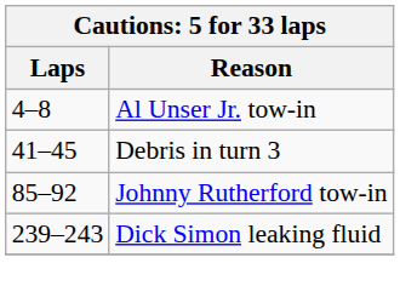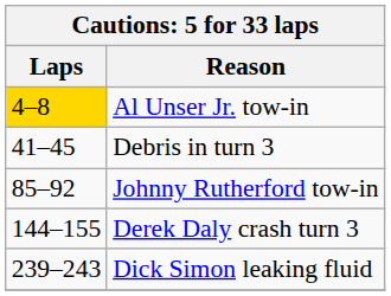 <table class="wikitable">
 <tr>
 <th colspan=2>Cautions: 5 for 33 laps</th>
 </tr>
 <tr>
 <th>Laps</th>
 <th>Reason</th>
 </tr>
 <tr>
-<td>4–8</td>
+<td style="background: gold;">4–8</td>
 <td><a href='#'>Al Unser Jr.</a> tow-in</td>
 </tr>
 <tr>
 <td>41–45</td>
 <td>Debris in turn 3</td>
 </tr>
 <tr>
 <td>85–92</td>
 <td><a href='#'>Johnny Rutherford</a> tow-in</td>
 </tr>
 <tr>
+<td>144–155</td>
+<td><a href='#'>Derek Daly</a> crash turn 3</td>
+</tr>
+<tr>
 <td>239–243</td>
 <td><a href='#'>Dick Simon</a> leaking fluid</td>
 </tr>
 <tr>
 </tr>
 </table>
